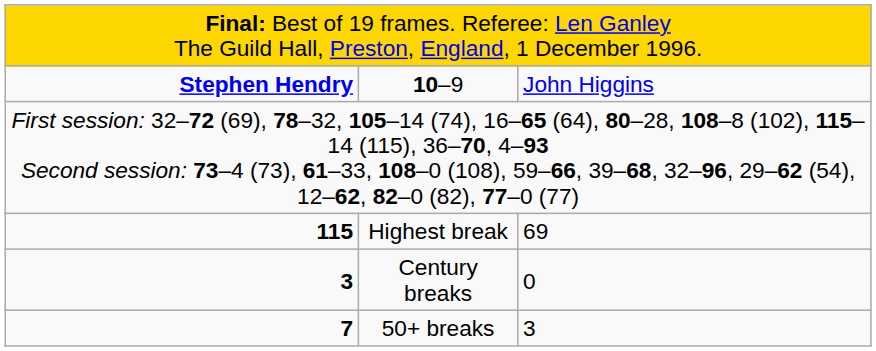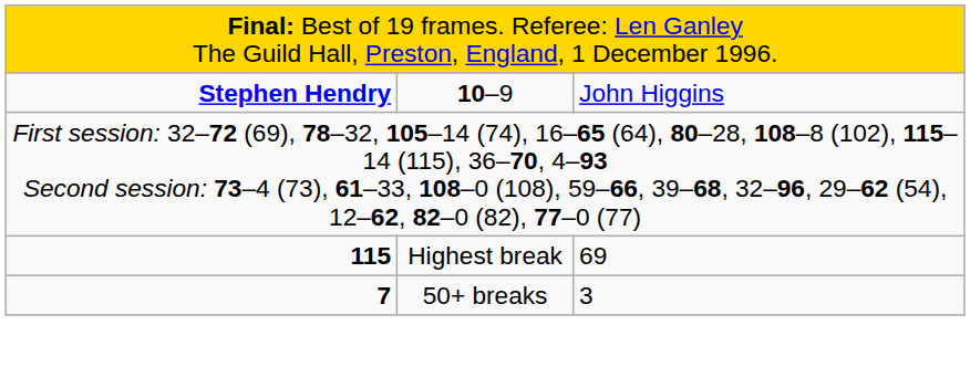 <table class="wikitable" style="font-size: 95%; margin: 1em auto 1em auto;">
 <tr>
 <td colspan="3" align="center" bgcolor="#ffd700"><strong>Final:</strong> Best of 19 frames. Referee: <a href='#'>Len Ganley</a><br>The Guild Hall, <a href='#'>Preston</a>, <a href='#'>England</a>, 1 December 1996.</td>
 </tr>
 <tr>
 <td width="230" align="right"><strong><a href='#'>Stephen Hendry</a></strong><br></td>
 <td width="100" align="center"><strong>10</strong>–9</td>
 <td width="230"><a href='#'>John Higgins</a><br></td>
 </tr>
 <tr>
 <td colspan="3" align="center" style="font-size: 100%"><em>First session:</em> 32–<strong>72</strong> (69), <strong>78</strong>–32, <strong>105</strong>–14 (74), 16–<strong>65</strong> (64), <strong>80</strong>–28, <strong>108</strong>–8 (102), <strong>115</strong>–14 (115), 36–<strong>70</strong>, 4–<strong>93</strong><br><em>Second session:</em> <strong>73</strong>–4 (73), <strong>61</strong>–33, <strong>108</strong>–0 (108), 59–<strong>66</strong>, 39–<strong>68</strong>, 32–<strong>96</strong>, 29–<strong>62</strong> (54), 12–<strong>62</strong>, <strong>82</strong>–0 (82), <strong>77</strong>–0 (77)</td>
 </tr>
 <tr>
 <td align="right"><strong>115</strong></td>
 <td align="center">Highest break</td>
 <td>69</td>
 </tr>
 <tr>
-<td align="right"><strong>3</strong></td>
-<td align="center">Century breaks</td>
-<td>0</td>
-</tr>
-<tr>
 <td align="right"><strong>7</strong></td>
 <td align="center">50+ breaks</td>
 <td>3</td>
 </tr>
 </table>
